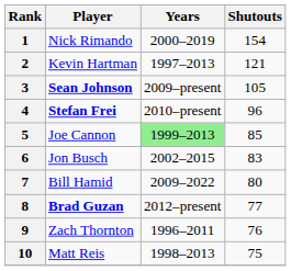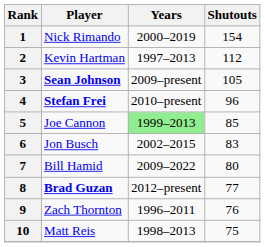 <table class="wikitable" style="font-size:95%;">
 <tr>
 <th>Rank</th>
 <th>Player</th>
 <th align=center>Years</th>
 <th>Shutouts </th>
 </tr>
 <tr>
 <th align=center>1</th>
 <td> <a href='#'>Nick Rimando</a></td>
 <td align=center>2000–2019</td>
 <td align=center>154</td>
 </tr>
 <tr>
 <th align=center>2</th>
 <td> <a href='#'>Kevin Hartman</a></td>
 <td align=center>1997–2013</td>
-<td align=center>121</td>
+<td align=center>112</td>
 </tr>
 <tr>
 <th align=center>3</th>
 <td> <strong><a href='#'>Sean Johnson</a></strong></td>
 <td align=center>2009–present</td>
 <td align=center>105</td>
 </tr>
 <tr>
 <th align=center>4</th>
 <td> <strong><a href='#'>Stefan Frei</a></strong></td>
 <td align=center>2010–present</td>
 <td align=center>96</td>
 </tr>
 <tr>
 <th align=center>5</th>
 <td> <a href='#'>Joe Cannon</a></td>
 <td align=center style="background: lightgreen;">1999–2013</td>
 <td align=center>85</td>
 </tr>
 <tr>
 <th align=center>6</th>
 <td> <a href='#'>Jon Busch</a></td>
 <td align=center>2002–2015</td>
 <td align=center>83</td>
 </tr>
 <tr>
 <th align=center>7</th>
 <td> <a href='#'>Bill Hamid</a></td>
 <td align=center>2009–2022</td>
 <td align=center>80</td>
 </tr>
 <tr>
 <th align=center>8</th>
 <td> <strong><a href='#'>Brad Guzan</a></strong></td>
 <td align=center>2012–present</td>
 <td align=center>77</td>
 </tr>
 <tr>
 <th align=center>9</th>
 <td> <a href='#'>Zach Thornton</a></td>
 <td align=center>1996–2011</td>
 <td align=center>76</td>
 </tr>
 <tr>
 <th align=center>10</th>
 <td> <a href='#'>Matt Reis</a></td>
 <td align=center>1998–2013</td>
 <td align=center>75</td>
 </tr>
 <tr>
 </tr>
 </table>
